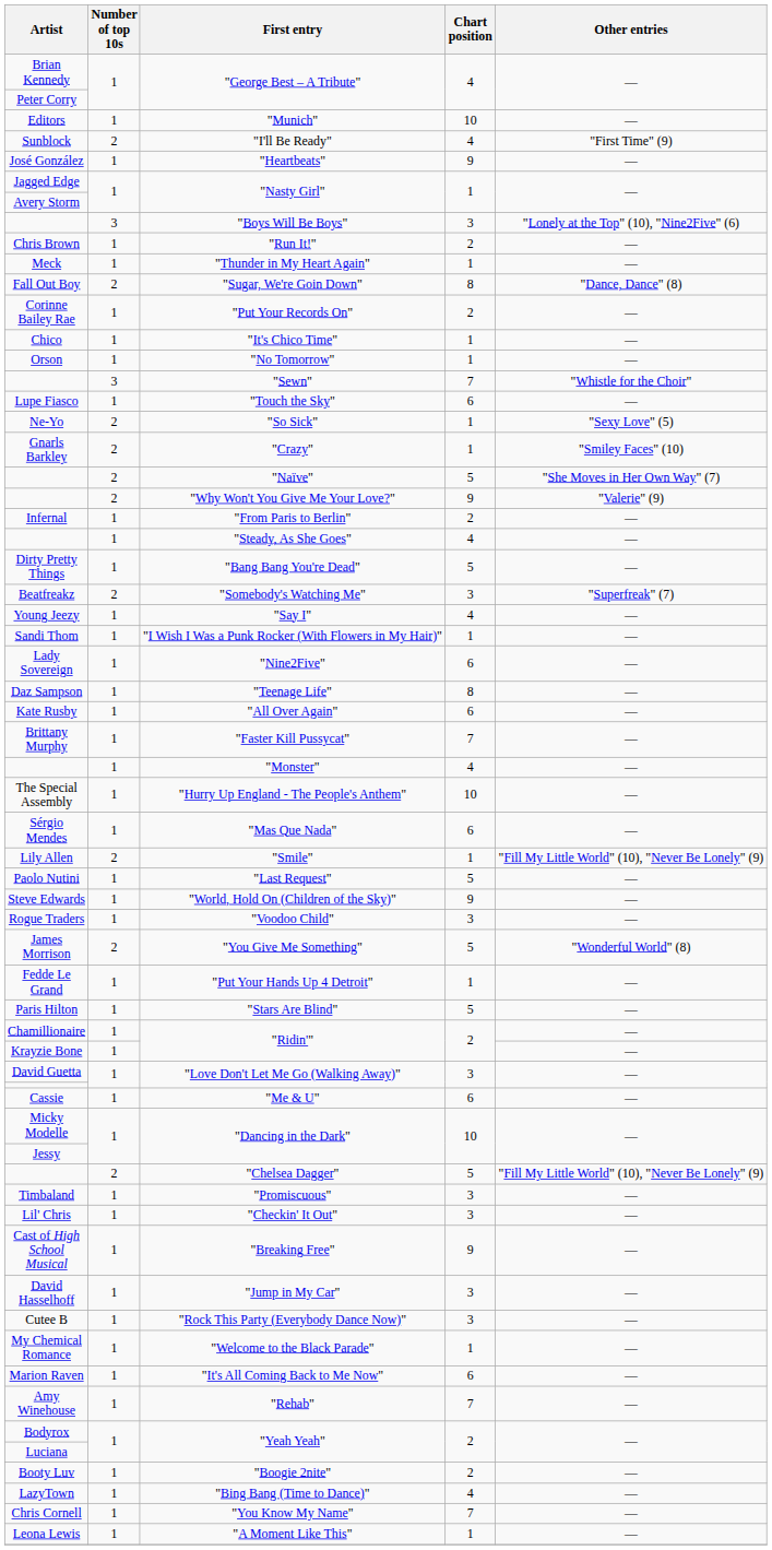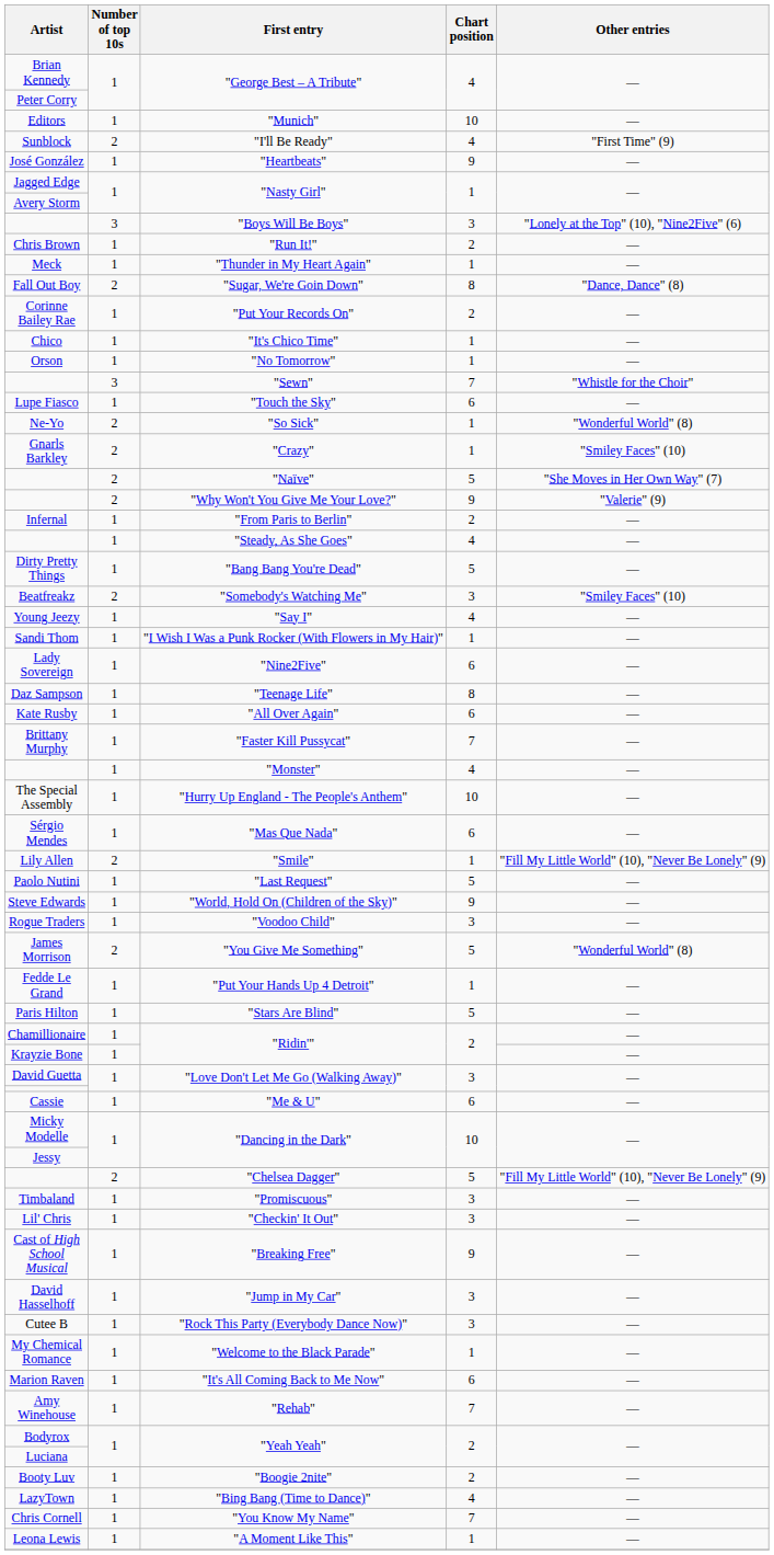 <table class="wikitable sortable mw-collapsible mw-collapsed" style="text-align: center;">
 <tr>
 <th scope="col" style="width:55px;">Artist</th>
 <th scope="col" style="width:55px;" data-sort-type="number">Number of top 10s</th>
 <th scope="col" style="text-align:center;">First entry</th>
 <th scope="col" style="width:55px;" data-sort-type="number">Chart position</th>
 <th scope="col" style="text-align:center;">Other entries</th>
 </tr>
 <tr>
 <td><a href='#'>Brian Kennedy</a></td>
 <td rowspan="2">1</td>
 <td rowspan="2">"<a href='#'>George Best – A Tribute</a>"</td>
 <td rowspan="2">4</td>
 <td rowspan="2">—</td>
 </tr>
 <tr>
 <td><a href='#'>Peter Corry</a></td>
 </tr>
 <tr>
 <td><a href='#'>Editors</a></td>
 <td>1</td>
 <td>"<a href='#'>Munich</a>"</td>
 <td>10</td>
 <td>—</td>
 </tr>
 <tr>
 <td><a href='#'>Sunblock</a></td>
 <td>2</td>
 <td>"I'll Be Ready"</td>
 <td>4</td>
 <td>"First Time" (9)</td>
 </tr>
 <tr>
 <td><a href='#'>José González</a></td>
 <td>1</td>
 <td>"<a href='#'>Heartbeats</a>"</td>
 <td>9</td>
 <td>—</td>
 </tr>
 <tr>
 <td><a href='#'>Jagged Edge</a></td>
 <td rowspan="2">1</td>
 <td rowspan="2">"<a href='#'>Nasty Girl</a>"</td>
 <td rowspan="2">1</td>
 <td rowspan="2">—</td>
 </tr>
 <tr>
 <td><a href='#'>Avery Storm</a></td>
 </tr>
 <tr>
 <td></td>
 <td>3</td>
 <td>"<a href='#'>Boys Will Be Boys</a>"</td>
 <td>3</td>
 <td>"<a href='#'>Lonely at the Top</a>" (10), "<a href='#'>Nine2Five</a>" (6)</td>
 </tr>
 <tr>
 <td><a href='#'>Chris Brown</a></td>
 <td>1</td>
 <td>"<a href='#'>Run It!</a>"</td>
 <td>2</td>
 <td>—</td>
 </tr>
 <tr>
 <td><a href='#'>Meck</a></td>
 <td>1</td>
 <td>"<a href='#'>Thunder in My Heart Again</a>"</td>
 <td>1</td>
 <td>—</td>
 </tr>
 <tr>
 <td><a href='#'>Fall Out Boy</a></td>
 <td>2</td>
 <td>"<a href='#'>Sugar, We're Goin Down</a>"</td>
 <td>8</td>
 <td>"<a href='#'>Dance, Dance</a>" (8)</td>
 </tr>
 <tr>
 <td><a href='#'>Corinne Bailey Rae</a></td>
 <td>1</td>
 <td>"<a href='#'>Put Your Records On</a>"</td>
 <td>2</td>
 <td>—</td>
 </tr>
 <tr>
 <td><a href='#'>Chico</a></td>
 <td>1</td>
 <td>"<a href='#'>It's Chico Time</a>"</td>
 <td>1</td>
 <td>—</td>
 </tr>
 <tr>
 <td><a href='#'>Orson</a></td>
 <td>1</td>
 <td>"<a href='#'>No Tomorrow</a>"</td>
 <td>1</td>
 <td>—</td>
 </tr>
 <tr>
 <td></td>
 <td>3</td>
 <td>"<a href='#'>Sewn</a>"</td>
 <td>7</td>
 <td>"<a href='#'>Whistle for the Choir</a>"</td>
 </tr>
 <tr>
 <td><a href='#'>Lupe Fiasco</a></td>
 <td>1</td>
 <td>"<a href='#'>Touch the Sky</a>"</td>
 <td>6</td>
 <td>—</td>
 </tr>
 <tr>
 <td><a href='#'>Ne-Yo</a></td>
 <td>2</td>
 <td>"<a href='#'>So Sick</a>"</td>
 <td>1</td>
-<td>"<a href='#'>Sexy Love</a>" (5)</td>
+<td>"<a href='#'>Wonderful World</a>" (8)</td>
 </tr>
 <tr>
 <td><a href='#'>Gnarls Barkley</a></td>
 <td>2</td>
 <td>"<a href='#'>Crazy</a>"</td>
 <td>1</td>
 <td>"<a href='#'>Smiley Faces</a>" (10)</td>
 </tr>
 <tr>
 <td></td>
 <td>2</td>
 <td>"<a href='#'>Naïve</a>"</td>
 <td>5</td>
 <td>"<a href='#'>She Moves in Her Own Way</a>" (7)</td>
 </tr>
 <tr>
 <td></td>
 <td>2</td>
 <td>"<a href='#'>Why Won't You Give Me Your Love?</a>"</td>
 <td>9</td>
 <td>"<a href='#'>Valerie</a>" (9)</td>
 </tr>
 <tr>
 <td><a href='#'>Infernal</a></td>
 <td>1</td>
 <td>"<a href='#'>From Paris to Berlin</a>"</td>
 <td>2</td>
 <td>—</td>
 </tr>
 <tr>
 <td></td>
 <td>1</td>
 <td>"<a href='#'>Steady, As She Goes</a>"</td>
 <td>4</td>
 <td>—</td>
 </tr>
 <tr>
 <td><a href='#'>Dirty Pretty Things</a></td>
 <td>1</td>
 <td>"<a href='#'>Bang Bang You're Dead</a>"</td>
 <td>5</td>
 <td>—</td>
 </tr>
 <tr>
 <td><a href='#'>Beatfreakz</a></td>
 <td>2</td>
 <td>"<a href='#'>Somebody's Watching Me</a>"</td>
 <td>3</td>
-<td>"<a href='#'>Superfreak</a>" (7)</td>
+<td>"<a href='#'>Smiley Faces</a>" (10)</td>
 </tr>
 <tr>
 <td><a href='#'>Young Jeezy</a></td>
 <td>1</td>
 <td>"<a href='#'>Say I</a>"</td>
 <td>4</td>
 <td>—</td>
 </tr>
 <tr>
 <td><a href='#'>Sandi Thom</a></td>
 <td>1</td>
 <td>"<a href='#'>I Wish I Was a Punk Rocker (With Flowers in My Hair)</a>"</td>
 <td>1</td>
 <td>—</td>
 </tr>
 <tr>
 <td><a href='#'>Lady Sovereign</a></td>
 <td>1</td>
 <td>"<a href='#'>Nine2Five</a>"</td>
 <td>6</td>
 <td>—</td>
 </tr>
 <tr>
 <td><a href='#'>Daz Sampson</a></td>
 <td>1</td>
 <td>"<a href='#'>Teenage Life</a>"</td>
 <td>8</td>
 <td>—</td>
 </tr>
 <tr>
 <td><a href='#'>Kate Rusby</a></td>
 <td>1</td>
 <td>"<a href='#'>All Over Again</a>"</td>
 <td>6</td>
 <td>—</td>
 </tr>
 <tr>
 <td><a href='#'>Brittany Murphy</a></td>
 <td>1</td>
 <td>"<a href='#'>Faster Kill Pussycat</a>"</td>
 <td>7</td>
 <td>—</td>
 </tr>
 <tr>
 <td></td>
 <td>1</td>
 <td>"<a href='#'>Monster</a>"</td>
 <td>4</td>
 <td>—</td>
 </tr>
 <tr>
 <td>The Special Assembly</td>
 <td>1</td>
 <td>"<a href='#'>Hurry Up England - The People's Anthem</a>"</td>
 <td>10</td>
 <td>—</td>
 </tr>
 <tr>
 <td><a href='#'>Sérgio Mendes</a></td>
 <td>1</td>
 <td>"<a href='#'>Mas Que Nada</a>"</td>
 <td>6</td>
 <td>—</td>
 </tr>
 <tr>
 <td><a href='#'>Lily Allen</a></td>
 <td>2</td>
 <td>"<a href='#'>Smile</a>"</td>
 <td>1</td>
 <td>"<a href='#'>Fill My Little World</a>" (10), "<a href='#'>Never Be Lonely</a>" (9)</td>
 </tr>
 <tr>
 <td><a href='#'>Paolo Nutini</a></td>
 <td>1</td>
 <td>"<a href='#'>Last Request</a>"</td>
 <td>5</td>
 <td>—</td>
 </tr>
 <tr>
 <td><a href='#'>Steve Edwards</a></td>
 <td>1</td>
 <td>"<a href='#'>World, Hold On (Children of the Sky)</a>"</td>
 <td>9</td>
 <td>—</td>
 </tr>
 <tr>
 <td><a href='#'>Rogue Traders</a></td>
 <td>1</td>
 <td>"<a href='#'>Voodoo Child</a>"</td>
 <td>3</td>
 <td>—</td>
 </tr>
 <tr>
 <td><a href='#'>James Morrison</a></td>
 <td>2</td>
 <td>"<a href='#'>You Give Me Something</a>"</td>
 <td>5</td>
 <td>"<a href='#'>Wonderful World</a>" (8)</td>
 </tr>
 <tr>
 <td><a href='#'>Fedde Le Grand</a></td>
 <td>1</td>
 <td>"<a href='#'>Put Your Hands Up 4 Detroit</a>"</td>
 <td>1</td>
 <td>—</td>
 </tr>
 <tr>
 <td><a href='#'>Paris Hilton</a></td>
 <td>1</td>
 <td>"<a href='#'>Stars Are Blind</a>"</td>
 <td>5</td>
 <td>—</td>
 </tr>
 <tr>
 <td><a href='#'>Chamillionaire</a></td>
 <td>1</td>
 <td rowspan="2">"<a href='#'>Ridin'</a>"</td>
 <td rowspan="2">2</td>
 <td>—</td>
 </tr>
 <tr>
 <td><a href='#'>Krayzie Bone</a></td>
 <td>1</td>
 <td>—</td>
 </tr>
 <tr>
 <td><a href='#'>David Guetta</a></td>
 <td rowspan="2">1</td>
 <td rowspan="2">"<a href='#'>Love Don't Let Me Go (Walking Away)</a>"</td>
 <td rowspan="2">3</td>
 <td rowspan="2">—</td>
 </tr>
 <tr>
 <td></td>
 </tr>
 <tr>
 <td><a href='#'>Cassie</a></td>
 <td>1</td>
 <td>"<a href='#'>Me & U</a>"</td>
 <td>6</td>
 <td>—</td>
 </tr>
 <tr>
 <td><a href='#'>Micky Modelle</a></td>
 <td rowspan="2">1</td>
 <td rowspan="2">"<a href='#'>Dancing in the Dark</a>"</td>
 <td rowspan="2">10</td>
 <td rowspan="2">—</td>
 </tr>
 <tr>
 <td><a href='#'>Jessy</a></td>
 </tr>
 <tr>
 <td></td>
 <td>2</td>
 <td>"<a href='#'>Chelsea Dagger</a>"</td>
 <td>5</td>
 <td>"<a href='#'>Fill My Little World</a>" (10), "<a href='#'>Never Be Lonely</a>" (9)</td>
 </tr>
 <tr>
 <td><a href='#'>Timbaland</a></td>
 <td>1</td>
 <td>"<a href='#'>Promiscuous</a>"</td>
 <td>3</td>
 <td>—</td>
 </tr>
 <tr>
 <td><a href='#'>Lil' Chris</a></td>
 <td>1</td>
 <td>"<a href='#'>Checkin' It Out</a>"</td>
 <td>3</td>
 <td>—</td>
 </tr>
 <tr>
 <td><a href='#'>Cast of <em>High School Musical</em></a></td>
 <td>1</td>
 <td>"<a href='#'>Breaking Free</a>"</td>
 <td>9</td>
 <td>—</td>
 </tr>
 <tr>
 <td><a href='#'>David Hasselhoff</a></td>
 <td>1</td>
 <td>"<a href='#'>Jump in My Car</a>"</td>
 <td>3</td>
 <td>—</td>
 </tr>
 <tr>
 <td>Cutee B</td>
 <td>1</td>
 <td>"<a href='#'>Rock This Party (Everybody Dance Now)</a>"</td>
 <td>3</td>
 <td>—</td>
 </tr>
 <tr>
 <td><a href='#'>My Chemical Romance</a></td>
 <td>1</td>
 <td>"<a href='#'>Welcome to the Black Parade</a>"</td>
 <td>1</td>
 <td>—</td>
 </tr>
 <tr>
 <td><a href='#'>Marion Raven</a></td>
 <td>1</td>
 <td>"<a href='#'>It's All Coming Back to Me Now</a>"</td>
 <td>6</td>
 <td>—</td>
 </tr>
 <tr>
 <td><a href='#'>Amy Winehouse</a></td>
 <td>1</td>
 <td>"<a href='#'>Rehab</a>"</td>
 <td>7</td>
 <td>—</td>
 </tr>
 <tr>
 <td><a href='#'>Bodyrox</a></td>
 <td rowspan="2">1</td>
 <td rowspan="2">"<a href='#'>Yeah Yeah</a>"</td>
 <td rowspan="2">2</td>
 <td rowspan="2">—</td>
 </tr>
 <tr>
 <td><a href='#'>Luciana</a></td>
 </tr>
 <tr>
 <td><a href='#'>Booty Luv</a></td>
 <td>1</td>
 <td>"<a href='#'>Boogie 2nite</a>"</td>
 <td>2</td>
 <td>—</td>
 </tr>
 <tr>
 <td><a href='#'>LazyTown</a></td>
 <td>1</td>
 <td>"<a href='#'>Bing Bang (Time to Dance)</a>"</td>
 <td>4</td>
 <td>—</td>
 </tr>
 <tr>
 <td><a href='#'>Chris Cornell</a></td>
 <td>1</td>
 <td>"<a href='#'>You Know My Name</a>"</td>
 <td>7</td>
 <td>—</td>
 </tr>
 <tr>
 <td><a href='#'>Leona Lewis</a></td>
 <td>1</td>
 <td>"<a href='#'>A Moment Like This</a>"</td>
 <td>1</td>
 <td>—</td>
 </tr>
 <tr>
 </tr>
 </table>
